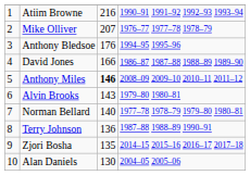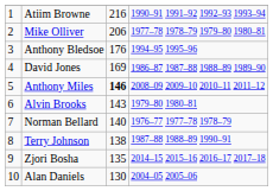 <table class="wikitable">
 <tr>
 </tr>
 <tr>
 <td>1</td>
 <td>Atiim Browne</td>
 <td>216</td>
 <td style="font-size:80%;"><a href='#'>1990–91</a> <a href='#'>1991–92</a> <a href='#'>1992–93</a> <a href='#'>1993–94</a></td>
 </tr>
 <tr>
 <td>2</td>
 <td><a href='#'>Mike Olliver</a></td>
-<td>207</td>
-<td style="font-size:80%;"><a href='#'>1976–77</a> <a href='#'>1977–78</a> <a href='#'>1978–79</a></td>
+<td>206</td>
+<td style="font-size:80%;"><a href='#'>1977–78</a> <a href='#'>1978–79</a> <a href='#'>1979–80</a> <a href='#'>1980–81</a></td>
 </tr>
 <tr>
 <td>3</td>
 <td>Anthony Bledsoe</td>
 <td>176</td>
 <td style="font-size:80%;"><a href='#'>1994–95</a> <a href='#'>1995–96</a></td>
 </tr>
 <tr>
 <td>4</td>
 <td>David Jones</td>
-<td>166</td>
+<td>169</td>
 <td style="font-size:80%;"><a href='#'>1986–87</a> <a href='#'>1987–88</a> <a href='#'>1988–89</a> <a href='#'>1989–90</a></td>
 </tr>
 <tr>
 <td>5</td>
 <td><a href='#'>Anthony Miles</a></td>
 <td><strong>146</strong></td>
 <td style="font-size:80%;"><a href='#'>2008–09</a> <a href='#'>2009–10</a> <a href='#'>2010–11</a> <a href='#'>2011–12</a></td>
 </tr>
 <tr>
 <td>6</td>
 <td><a href='#'>Alvin Brooks</a></td>
 <td>143</td>
 <td style="font-size:80%;"><a href='#'>1979–80</a> <a href='#'>1980–81</a></td>
 </tr>
 <tr>
 <td>7</td>
 <td>Norman Bellard</td>
 <td>140</td>
-<td style="font-size:80%;"><a href='#'>1977–78</a> <a href='#'>1978–79</a> <a href='#'>1979–80</a> <a href='#'>1980–81</a></td>
+<td style="font-size:80%;"><a href='#'>1976–77</a> <a href='#'>1977–78</a> <a href='#'>1978–79</a></td>
 </tr>
 <tr>
 <td>8</td>
 <td><a href='#'>Terry Johnson</a></td>
-<td>136</td>
+<td>138</td>
 <td style="font-size:80%;"><a href='#'>1987–88</a> <a href='#'>1988–89</a> <a href='#'>1990–91</a></td>
 </tr>
 <tr>
 <td>9</td>
 <td>Zjori Bosha</td>
 <td>135</td>
 <td style="font-size:80%;"><a href='#'>2014–15</a> <a href='#'>2015–16</a> <a href='#'>2016–17</a> <a href='#'>2017–18</a></td>
 </tr>
 <tr>
 <td>10</td>
 <td>Alan Daniels</td>
 <td>130</td>
 <td style="font-size:80%;"><a href='#'>2004–05</a> <a href='#'>2005–06</a></td>
 </tr>
 </table>
